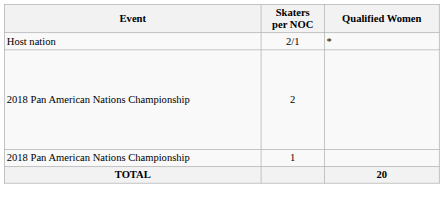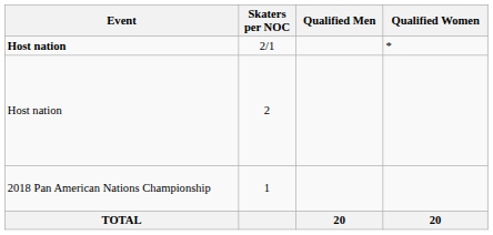 <table class="wikitable" width=660>
 <tr>
 <th>Event</th>
 <th>Skaters<br> per NOC</th>
+<th>Qualified Men</th>
 <th>Qualified Women</th>
 </tr>
 <tr>
-<td>Host nation</td>
+<td><strong>Host nation</strong></td>
 <td align="center">2/1</td>
+<td></td>
 <td>*</td>
 </tr>
 <tr>
-<td>2018 Pan American Nations Championship</td>
+<td>Host nation</td>
 <td align="center">2</td>
+<td><br><br><br><br><br><br></td>
 <td><br><br><br><br><br><br><br><br></td>
 </tr>
 <tr>
 <td>2018 Pan American Nations Championship</td>
 <td align="center">1</td>
+<td><br><br><br></td>
 <td></td>
 </tr>
 <tr>
 <th>TOTAL</th>
 <th></th>
 <th>20</th>
+<th>20</th>
 </tr>
 </table>
